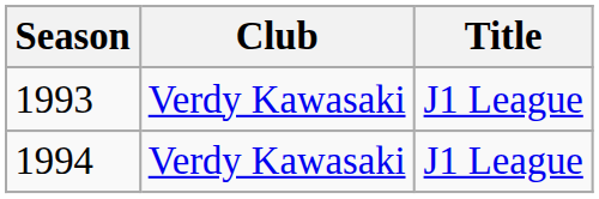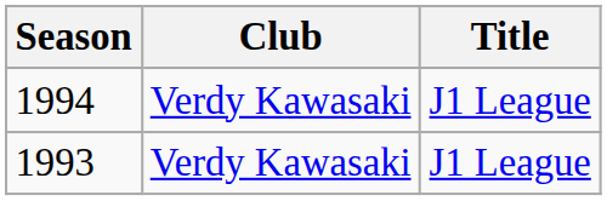 <table class="wikitable">
 <tr>
 <th>Season</th>
 <th>Club</th>
 <th>Title</th>
 </tr>
 <tr>
+<td>1994</td>
+<td><a href='#'>Verdy Kawasaki</a></td>
+<td><a href='#'>J1 League</a></td>
+</tr>
+<tr>
 <td>1993</td>
 <td><a href='#'>Verdy Kawasaki</a></td>
 <td><a href='#'>J1 League</a></td>
 </tr>
-<tr>
-<td>1994</td>
-<td><a href='#'>Verdy Kawasaki</a></td>
-<td><a href='#'>J1 League</a></td>
-</tr>
 </table>
